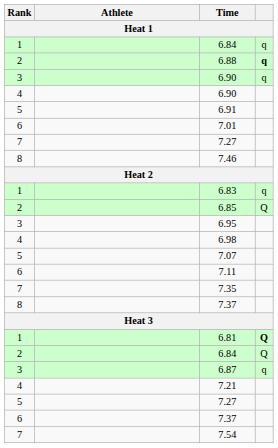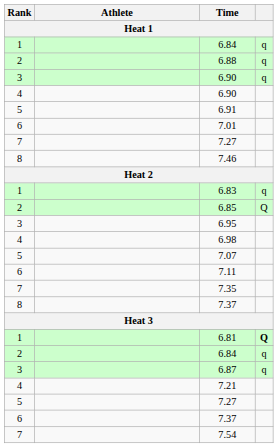 <table class=wikitable style="text-align:center">
 <tr>
 <th width=40>Rank</th>
 <th width=250>Athlete</th>
 <th width=80>Time</th>
 <th width=20></th>
 </tr>
 <tr>
 <th colspan=4>Heat 1</th>
 </tr>
 <tr bgcolor="ccffcc">
 <td>1</td>
 <td align=left></td>
 <td>6.84</td>
 <td>q</td>
 </tr>
 <tr bgcolor="ccffcc">
 <td>2</td>
 <td align=left></td>
 <td>6.88</td>
-<td><strong>q</strong></td>
+<td>q</td>
 </tr>
 <tr bgcolor="ccffcc">
 <td>3</td>
 <td align=left></td>
 <td>6.90</td>
 <td>q</td>
 </tr>
 <tr>
 <td>4</td>
 <td align=left></td>
 <td>6.90</td>
 <td></td>
 </tr>
 <tr>
 <td>5</td>
 <td align=left></td>
 <td>6.91</td>
 <td></td>
 </tr>
 <tr>
 <td>6</td>
 <td align=left></td>
 <td>7.01</td>
 <td></td>
 </tr>
 <tr>
 <td>7</td>
 <td align=left></td>
 <td>7.27</td>
 <td></td>
 </tr>
 <tr>
 <td>8</td>
 <td align=left></td>
 <td>7.46</td>
 <td></td>
 </tr>
 <tr>
 <th colspan=4>Heat 2</th>
 </tr>
 <tr bgcolor="ccffcc">
 <td>1</td>
 <td align=left></td>
 <td>6.83</td>
 <td>q</td>
 </tr>
 <tr bgcolor="ccffcc">
 <td>2</td>
 <td align=left></td>
 <td>6.85</td>
 <td>Q</td>
 </tr>
 <tr>
 <td>3</td>
 <td align=left></td>
 <td>6.95</td>
 <td></td>
 </tr>
 <tr>
 <td>4</td>
 <td align=left></td>
 <td>6.98</td>
 <td></td>
 </tr>
 <tr>
 <td>5</td>
 <td align=left></td>
 <td>7.07</td>
 <td></td>
 </tr>
 <tr>
 <td>6</td>
 <td align=left></td>
 <td>7.11</td>
 <td></td>
 </tr>
 <tr>
 <td>7</td>
 <td align=left></td>
 <td>7.35</td>
 <td></td>
 </tr>
 <tr>
 <td>8</td>
 <td align=left></td>
 <td>7.37</td>
 <td></td>
 </tr>
 <tr>
 <th colspan=4>Heat 3</th>
 </tr>
 <tr bgcolor="ccffcc">
 <td>1</td>
 <td align=left></td>
 <td>6.81</td>
 <td><strong>Q</strong></td>
 </tr>
 <tr bgcolor="ccffcc">
 <td>2</td>
 <td align=left></td>
 <td>6.84</td>
-<td>Q</td>
+<td>q</td>
 </tr>
 <tr bgcolor="ccffcc">
 <td>3</td>
 <td align=left></td>
 <td>6.87</td>
 <td>q</td>
 </tr>
 <tr>
 <td>4</td>
 <td align=left></td>
 <td>7.21</td>
 <td></td>
 </tr>
 <tr>
 <td>5</td>
 <td align=left></td>
 <td>7.27</td>
 <td></td>
 </tr>
 <tr>
 <td>6</td>
 <td align=left></td>
 <td>7.37</td>
 <td></td>
 </tr>
 <tr>
 <td>7</td>
 <td align=left></td>
 <td>7.54</td>
 <td></td>
 </tr>
 </table>
